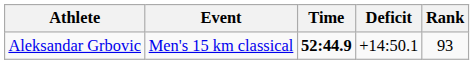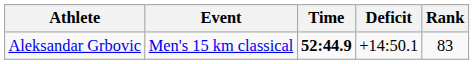 <table class="wikitable" style="font-size:90%">
 <tr>
 <th>Athlete</th>
 <th>Event</th>
 <th>Time</th>
 <th>Deficit</th>
 <th>Rank</th>
 </tr>
 <tr align=center>
 <td align=left><a href='#'>Aleksandar Grbovic</a></td>
 <td align=left><a href='#'>Men's 15 km classical</a></td>
 <td><strong>52:44.9</strong></td>
 <td>+14:50.1</td>
-<td>93</td>
+<td>83</td>
 </tr>
 </table>
